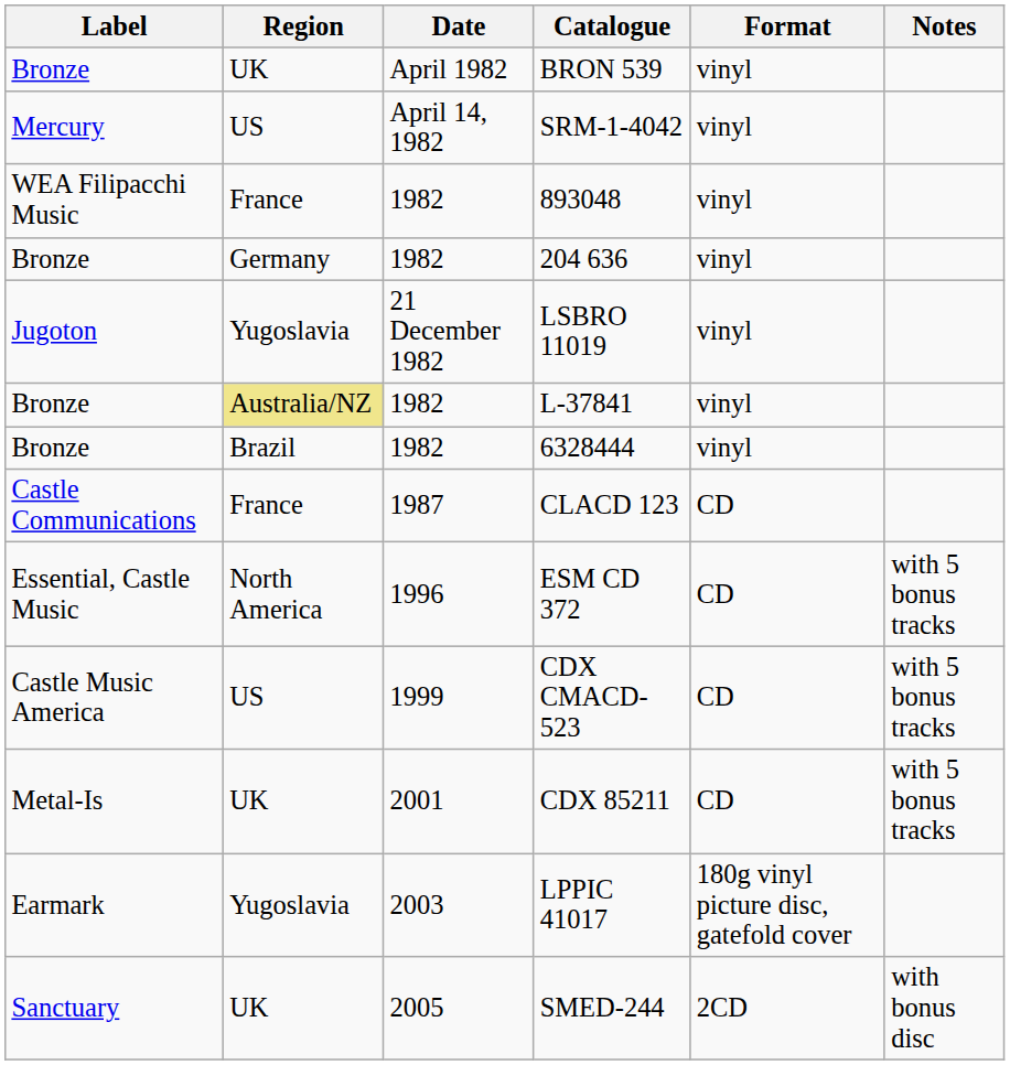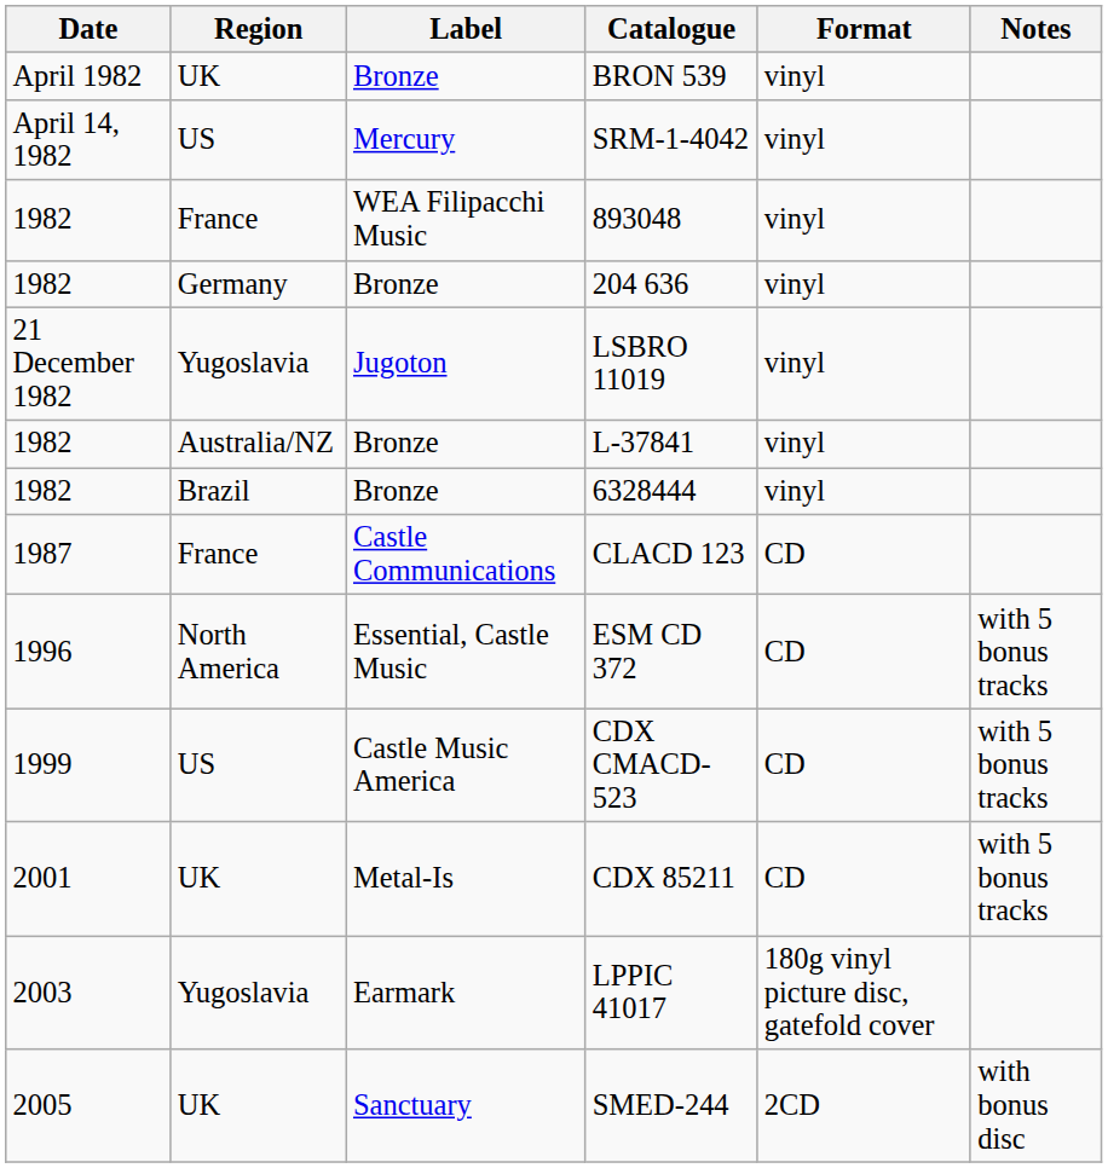 <table class="wikitable" width="95%">
 <tr>
+<th>Date</th>
+<th>Region</th>
 <th>Label</th>
-<th>Region</th>
-<th>Date</th>
 <th>Catalogue</th>
 <th>Format</th>
 <th>Notes</th>
 </tr>
 <tr>
+<td>April 1982</td>
+<td>UK</td>
 <td><a href='#'>Bronze</a></td>
-<td>UK</td>
-<td>April 1982</td>
 <td>BRON 539</td>
 <td>vinyl</td>
 <td></td>
 </tr>
 <tr>
+<td>April 14, 1982</td>
+<td>US</td>
 <td><a href='#'>Mercury</a></td>
-<td>US</td>
-<td>April 14, 1982</td>
 <td>SRM-1-4042 </td>
 <td>vinyl</td>
 <td></td>
 </tr>
 <tr>
+<td>1982</td>
+<td>France</td>
 <td>WEA Filipacchi Music</td>
-<td>France</td>
-<td>1982</td>
 <td>893048</td>
 <td>vinyl</td>
 <td></td>
 </tr>
 <tr>
+<td>1982</td>
+<td>Germany</td>
 <td>Bronze</td>
-<td>Germany</td>
-<td>1982</td>
 <td>204 636</td>
 <td>vinyl</td>
 <td></td>
 </tr>
 <tr>
+<td>21 December 1982</td>
+<td>Yugoslavia</td>
 <td><a href='#'>Jugoton</a></td>
-<td>Yugoslavia</td>
-<td>21 December 1982</td>
 <td>LSBRO 11019</td>
 <td>vinyl</td>
 <td></td>
 </tr>
 <tr>
+<td>1982</td>
+<td>Australia/NZ</td>
 <td>Bronze</td>
-<td style="background: khaki;">Australia/NZ</td>
-<td>1982</td>
 <td>L-37841</td>
 <td>vinyl</td>
 <td></td>
 </tr>
 <tr>
+<td>1982</td>
+<td>Brazil</td>
 <td>Bronze</td>
-<td>Brazil</td>
-<td>1982</td>
 <td>6328444</td>
 <td>vinyl</td>
 <td></td>
 </tr>
 <tr>
+<td>1987</td>
+<td>France</td>
 <td><a href='#'>Castle Communications</a></td>
-<td>France</td>
-<td>1987</td>
 <td>CLACD 123</td>
 <td>CD</td>
 <td></td>
 </tr>
 <tr>
+<td>1996</td>
+<td>North America</td>
 <td>Essential, Castle Music</td>
-<td>North America</td>
-<td>1996</td>
 <td>ESM CD 372</td>
 <td>CD</td>
 <td>with 5 bonus tracks</td>
 </tr>
 <tr>
+<td>1999</td>
+<td>US</td>
 <td>Castle Music America</td>
-<td>US</td>
-<td>1999</td>
 <td>CDX CMACD-523</td>
 <td>CD</td>
 <td>with 5 bonus tracks</td>
 </tr>
 <tr>
+<td>2001</td>
+<td>UK</td>
 <td>Metal-Is</td>
-<td>UK</td>
-<td>2001</td>
 <td>CDX 85211</td>
 <td>CD</td>
 <td>with 5 bonus tracks</td>
 </tr>
 <tr>
+<td>2003</td>
+<td>Yugoslavia</td>
 <td>Earmark</td>
-<td>Yugoslavia</td>
-<td>2003</td>
 <td>LPPIC 41017</td>
 <td>180g vinyl picture disc, gatefold cover</td>
 <td></td>
 </tr>
 <tr>
+<td>2005</td>
+<td>UK</td>
 <td><a href='#'>Sanctuary</a></td>
-<td>UK</td>
-<td>2005</td>
 <td>SMED-244</td>
 <td>2CD</td>
 <td>with bonus disc</td>
 </tr>
 </table>
